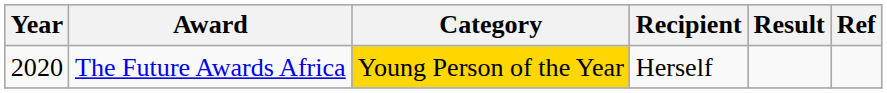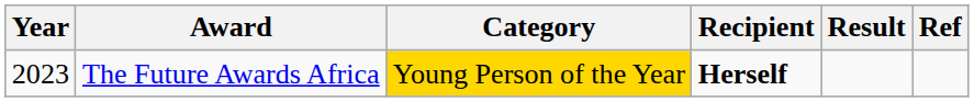 <table class="wikitable sortable">
 <tr>
 <th>Year</th>
 <th>Award</th>
 <th>Category</th>
 <th>Recipient</th>
 <th>Result</th>
 <th>Ref</th>
 </tr>
 <tr>
-<td rowspan="1">2020</td>
+<td rowspan="1">2023</td>
 <td><a href='#'>The Future Awards Africa</a></td>
 <td style="background: gold;">Young Person of the Year</td>
-<td rowspan="1">Herself</td>
+<td rowspan="1"><strong>Herself</strong></td>
 <td></td>
 <td></td>
 </tr>
 </table>
